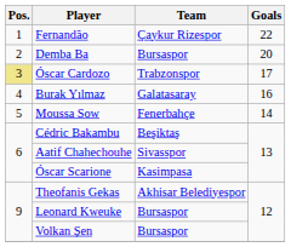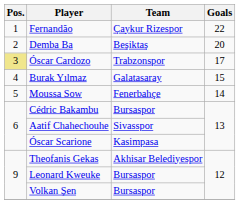 <table class="wikitable">
 <tr>
 <th>Pos.</th>
 <th>Player</th>
 <th>Team</th>
 <th>Goals</th>
 </tr>
 <tr>
 <td align=center>1</td>
 <td> <a href='#'>Fernandão</a></td>
 <td><a href='#'>Çaykur Rizespor</a></td>
 <td align=center>22</td>
 </tr>
 <tr>
 <td align=center>2</td>
 <td> <a href='#'>Demba Ba</a></td>
-<td><a href='#'>Bursaspor</a></td>
+<td><a href='#'>Beşiktaş</a></td>
 <td align=center>20</td>
 </tr>
 <tr>
 <td align=center style="background: khaki;">3</td>
 <td> <a href='#'>Óscar Cardozo</a></td>
 <td><a href='#'>Trabzonspor</a></td>
 <td align=center>17</td>
 </tr>
 <tr>
 <td align=center>4</td>
 <td> <a href='#'>Burak Yılmaz</a></td>
 <td><a href='#'>Galatasaray</a></td>
-<td align=center>16</td>
+<td align=center>15</td>
 </tr>
 <tr>
 <td align=center>5</td>
 <td> <a href='#'>Moussa Sow</a></td>
 <td><a href='#'>Fenerbahçe</a></td>
 <td align=center>14</td>
 </tr>
 <tr>
 <td rowspan=3 align=center>6</td>
 <td> <a href='#'>Cédric Bakambu</a></td>
-<td><a href='#'>Beşiktaş</a></td>
+<td><a href='#'>Bursaspor</a></td>
 <td rowspan=3 align=center>13</td>
 </tr>
 <tr>
 <td> <a href='#'>Aatif Chahechouhe</a></td>
 <td><a href='#'>Sivasspor</a></td>
 </tr>
 <tr>
 <td> <a href='#'>Óscar Scarione</a></td>
 <td><a href='#'>Kasimpasa</a></td>
 </tr>
 <tr>
 <td rowspan=3 align=center>9</td>
 <td> <a href='#'>Theofanis Gekas</a></td>
 <td><a href='#'>Akhisar Belediyespor</a></td>
 <td rowspan=3 align=center>12</td>
 </tr>
 <tr>
 <td> <a href='#'>Leonard Kweuke</a></td>
 <td><a href='#'>Bursaspor</a></td>
 </tr>
 <tr>
 <td> <a href='#'>Volkan Şen</a></td>
 <td><a href='#'>Bursaspor</a></td>
 </tr>
 <tr>
 </tr>
 </table>
